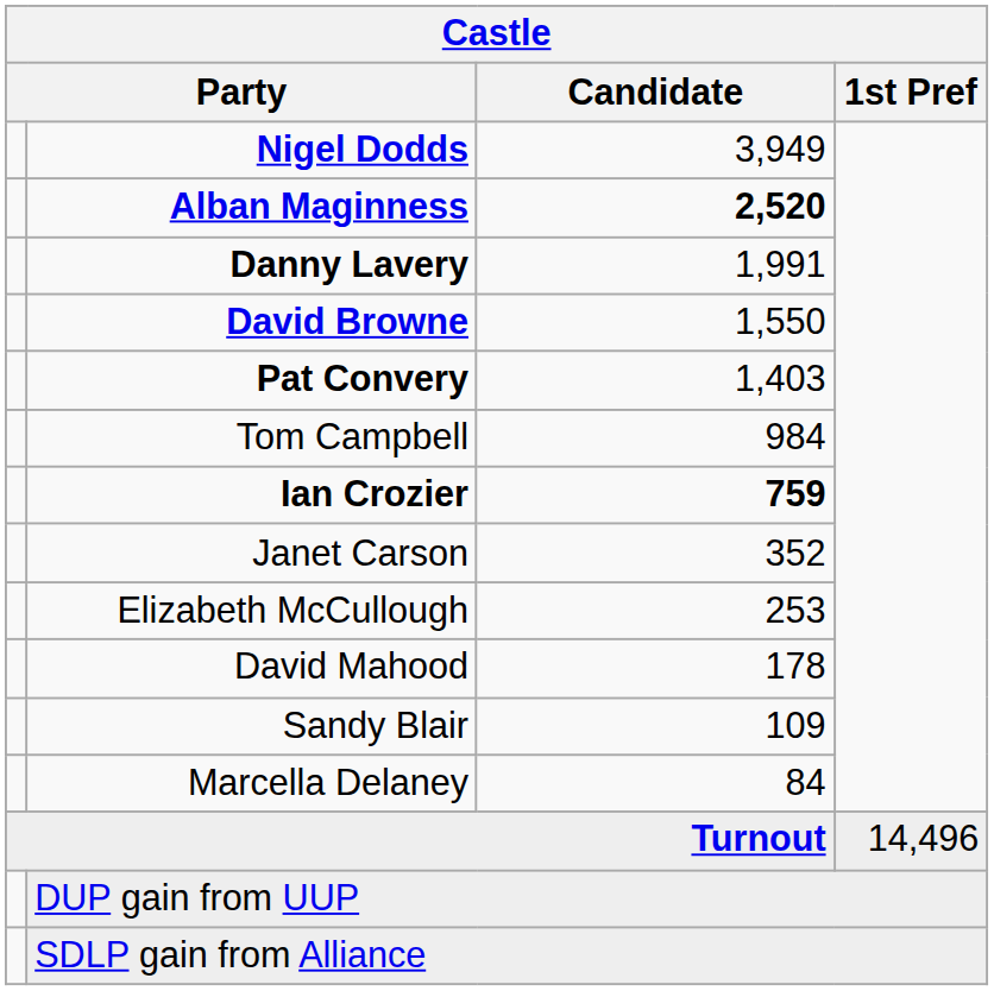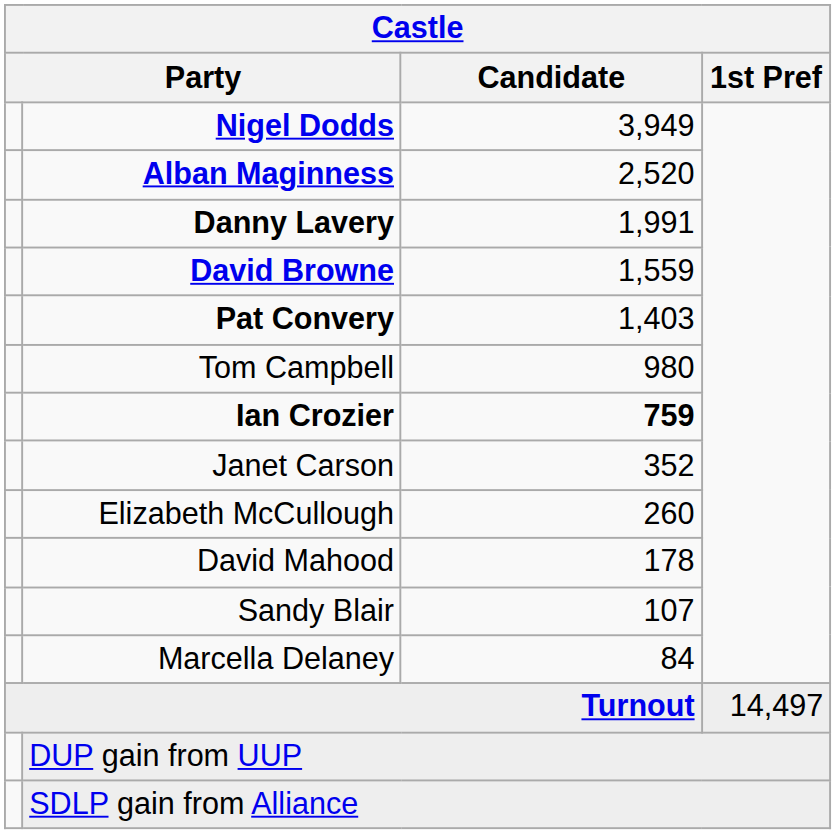 <table class="wikitable">
 <tr>
 <th colspan="4" align="center"><a href='#'>Castle</a></th>
 </tr>
 <tr>
 <th colspan="2" align="center" width=200>Party</th>
 <th width=150>Candidate</th>
 <th width=60>1st Pref</th>
 </tr>
 <tr>
 <td></td>
 <td align="right"><strong><a href='#'>Nigel Dodds</a></strong></td>
 <td align="right">3,949</td>
 </tr>
 <tr>
 <td></td>
 <td align="right"><strong><a href='#'>Alban Maginness</a></strong></td>
-<td align="right"><strong>2,520</strong></td>
+<td align="right">2,520</td>
 </tr>
 <tr>
 <td></td>
 <td align="right"><strong>Danny Lavery</strong></td>
 <td align="right">1,991</td>
 </tr>
 <tr>
 <td></td>
 <td align="right"><strong><a href='#'>David Browne</a></strong></td>
-<td align="right">1,550</td>
+<td align="right">1,559</td>
 </tr>
 <tr>
 <td></td>
 <td align="right"><strong>Pat Convery</strong></td>
 <td align="right">1,403</td>
 </tr>
 <tr>
 <td></td>
 <td align="right">Tom Campbell</td>
-<td align="right">984</td>
+<td align="right">980</td>
 </tr>
 <tr>
 <td></td>
 <td align="right"><strong>Ian Crozier</strong></td>
 <td align="right"><strong>759</strong></td>
 </tr>
 <tr>
 <td></td>
 <td align="right">Janet Carson</td>
 <td align="right">352</td>
 </tr>
 <tr>
 <td></td>
 <td align="right">Elizabeth McCullough</td>
-<td align="right">253</td>
+<td align="right">260</td>
 </tr>
 <tr>
 <td></td>
 <td align="right">David Mahood</td>
 <td align="right">178</td>
 </tr>
 <tr>
 <td></td>
 <td align="right">Sandy Blair</td>
-<td align="right">109</td>
+<td align="right">107</td>
 </tr>
 <tr>
 <td></td>
 <td align="right">Marcella Delaney</td>
 <td align="right">84</td>
 </tr>
 <tr bgcolor="EEEEEE">
 <td colspan=3 align="right"><strong><a href='#'>Turnout</a></strong></td>
-<td align="right">14,496</td>
+<td align="right">14,497</td>
 </tr>
 <tr>
 <td bgcolor=></td>
 <td colspan=3 bgcolor="EEEEEE"><a href='#'>DUP</a> gain from <a href='#'>UUP</a></td>
 </tr>
 <tr>
 <td bgcolor=></td>
 <td colspan=3 bgcolor="EEEEEE"><a href='#'>SDLP</a> gain from <a href='#'>Alliance</a></td>
 </tr>
 </table>
